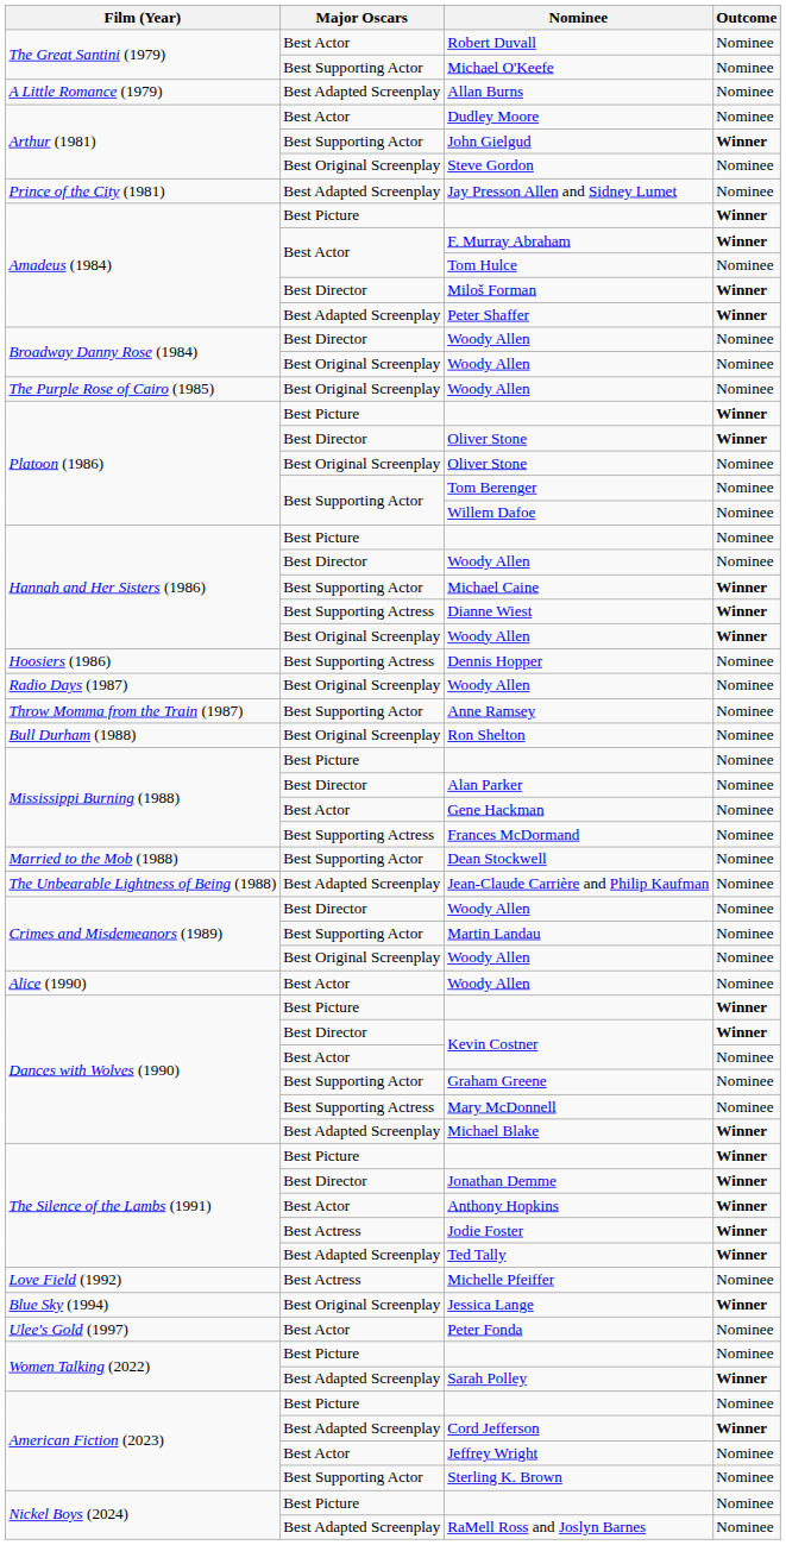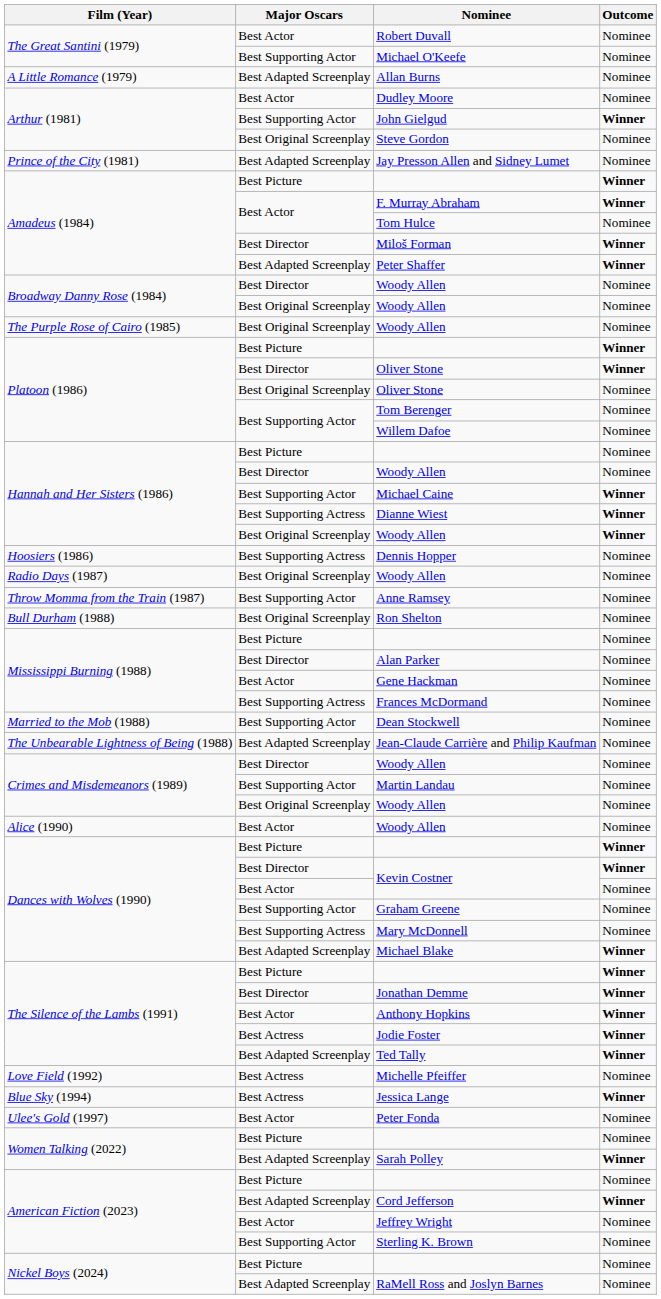 <table class="wikitable sortable">
 <tr>
 <th>Film (Year)</th>
 <th>Major Oscars</th>
 <th>Nominee</th>
 <th>Outcome</th>
 </tr>
 <tr>
 <td rowspan="2"><em><a href='#'>The Great Santini</a></em> (1979)</td>
 <td>Best Actor</td>
 <td><a href='#'>Robert Duvall</a></td>
 <td>Nominee</td>
 </tr>
 <tr>
 <td>Best Supporting Actor</td>
 <td><a href='#'>Michael O'Keefe</a></td>
 <td>Nominee</td>
 </tr>
 <tr>
 <td><em><a href='#'>A Little Romance</a></em> (1979)</td>
 <td>Best Adapted Screenplay</td>
 <td><a href='#'>Allan Burns</a></td>
 <td>Nominee</td>
 </tr>
 <tr>
 <td rowspan="3"><em><a href='#'>Arthur</a></em> (1981)</td>
 <td>Best Actor</td>
 <td><a href='#'>Dudley Moore</a></td>
 <td>Nominee</td>
 </tr>
 <tr>
 <td>Best Supporting Actor</td>
 <td><a href='#'>John Gielgud</a></td>
 <td><strong>Winner</strong></td>
 </tr>
 <tr>
 <td>Best Original Screenplay</td>
 <td><a href='#'>Steve Gordon</a></td>
 <td>Nominee</td>
 </tr>
 <tr>
 <td><em><a href='#'>Prince of the City</a></em> (1981)</td>
 <td>Best Adapted Screenplay</td>
 <td><a href='#'>Jay Presson Allen</a> and <a href='#'>Sidney Lumet</a></td>
 <td>Nominee</td>
 </tr>
 <tr>
 <td rowspan="5"><em><a href='#'>Amadeus</a></em> (1984)</td>
 <td>Best Picture</td>
 <td></td>
 <td><strong>Winner</strong></td>
 </tr>
 <tr>
 <td rowspan="2">Best Actor</td>
 <td><a href='#'>F. Murray Abraham</a></td>
 <td><strong>Winner</strong></td>
 </tr>
 <tr>
 <td><a href='#'>Tom Hulce</a></td>
 <td>Nominee</td>
 </tr>
 <tr>
 <td>Best Director</td>
 <td><a href='#'>Miloš Forman</a></td>
 <td><strong>Winner</strong></td>
 </tr>
 <tr>
 <td>Best Adapted Screenplay</td>
 <td><a href='#'>Peter Shaffer</a></td>
 <td><strong>Winner</strong></td>
 </tr>
 <tr>
 <td rowspan="2"><em><a href='#'>Broadway Danny Rose</a></em> (1984)</td>
 <td>Best Director</td>
 <td><a href='#'>Woody Allen</a></td>
 <td>Nominee</td>
 </tr>
 <tr>
 <td>Best Original Screenplay</td>
 <td><a href='#'>Woody Allen</a></td>
 <td>Nominee</td>
 </tr>
 <tr>
 <td><em><a href='#'>The Purple Rose of Cairo</a></em> (1985)</td>
 <td>Best Original Screenplay</td>
 <td><a href='#'>Woody Allen</a></td>
 <td>Nominee</td>
 </tr>
 <tr>
 <td rowspan="5"><em><a href='#'>Platoon</a></em> (1986)</td>
 <td>Best Picture</td>
 <td></td>
 <td><strong>Winner</strong></td>
 </tr>
 <tr>
 <td>Best Director</td>
 <td><a href='#'>Oliver Stone</a></td>
 <td><strong>Winner</strong></td>
 </tr>
 <tr>
 <td>Best Original Screenplay</td>
 <td><a href='#'>Oliver Stone</a></td>
 <td>Nominee</td>
 </tr>
 <tr>
 <td rowspan="2">Best Supporting Actor</td>
 <td><a href='#'>Tom Berenger</a></td>
 <td>Nominee</td>
 </tr>
 <tr>
 <td><a href='#'>Willem Dafoe</a></td>
 <td>Nominee</td>
 </tr>
 <tr>
 <td rowspan="5"><em><a href='#'>Hannah and Her Sisters</a></em> (1986)</td>
 <td>Best Picture</td>
 <td></td>
 <td>Nominee</td>
 </tr>
 <tr>
 <td>Best Director</td>
 <td><a href='#'>Woody Allen</a></td>
 <td>Nominee</td>
 </tr>
 <tr>
 <td>Best Supporting Actor</td>
 <td><a href='#'>Michael Caine</a></td>
 <td><strong>Winner</strong></td>
 </tr>
 <tr>
 <td>Best Supporting Actress</td>
 <td><a href='#'>Dianne Wiest</a></td>
 <td><strong>Winner</strong></td>
 </tr>
 <tr>
 <td>Best Original Screenplay</td>
 <td><a href='#'>Woody Allen</a></td>
 <td><strong>Winner</strong></td>
 </tr>
 <tr>
 <td><em><a href='#'>Hoosiers</a></em> (1986)</td>
 <td>Best Supporting Actress</td>
 <td><a href='#'>Dennis Hopper</a></td>
 <td>Nominee</td>
 </tr>
 <tr>
 <td><em><a href='#'>Radio Days</a></em> (1987)</td>
 <td>Best Original Screenplay</td>
 <td><a href='#'>Woody Allen</a></td>
 <td>Nominee</td>
 </tr>
 <tr>
 <td><em><a href='#'>Throw Momma from the Train</a></em> (1987)</td>
 <td>Best Supporting Actor</td>
 <td><a href='#'>Anne Ramsey</a></td>
 <td>Nominee</td>
 </tr>
 <tr>
 <td><em><a href='#'>Bull Durham</a></em> (1988)</td>
 <td>Best Original Screenplay</td>
 <td><a href='#'>Ron Shelton</a></td>
 <td>Nominee</td>
 </tr>
 <tr>
 <td rowspan="4"><em><a href='#'>Mississippi Burning</a></em> (1988)</td>
 <td>Best Picture</td>
 <td></td>
 <td>Nominee</td>
 </tr>
 <tr>
 <td>Best Director</td>
 <td><a href='#'>Alan Parker</a></td>
 <td>Nominee</td>
 </tr>
 <tr>
 <td>Best Actor</td>
 <td><a href='#'>Gene Hackman</a></td>
 <td>Nominee</td>
 </tr>
 <tr>
 <td>Best Supporting Actress</td>
 <td><a href='#'>Frances McDormand</a></td>
 <td>Nominee</td>
 </tr>
 <tr>
 <td><em><a href='#'>Married to the Mob</a></em> (1988)</td>
 <td>Best Supporting Actor</td>
 <td><a href='#'>Dean Stockwell</a></td>
 <td>Nominee</td>
 </tr>
 <tr>
 <td><em><a href='#'>The Unbearable Lightness of Being</a></em> (1988)</td>
 <td>Best Adapted Screenplay</td>
 <td><a href='#'>Jean-Claude Carrière</a> and <a href='#'>Philip Kaufman</a></td>
 <td>Nominee</td>
 </tr>
 <tr>
 <td rowspan="3"><em><a href='#'>Crimes and Misdemeanors</a></em> (1989)</td>
 <td>Best Director</td>
 <td><a href='#'>Woody Allen</a></td>
 <td>Nominee</td>
 </tr>
 <tr>
 <td>Best Supporting Actor</td>
 <td><a href='#'>Martin Landau</a></td>
 <td>Nominee</td>
 </tr>
 <tr>
 <td>Best Original Screenplay</td>
 <td><a href='#'>Woody Allen</a></td>
 <td>Nominee</td>
 </tr>
 <tr>
 <td><em><a href='#'>Alice</a></em> (1990)</td>
 <td>Best Actor</td>
 <td><a href='#'>Woody Allen</a></td>
 <td>Nominee</td>
 </tr>
 <tr>
 <td rowspan="6"><em><a href='#'>Dances with Wolves</a></em> (1990)</td>
 <td>Best Picture</td>
 <td></td>
 <td><strong>Winner</strong></td>
 </tr>
 <tr>
 <td>Best Director</td>
 <td rowspan="2"><a href='#'>Kevin Costner</a></td>
 <td><strong>Winner</strong></td>
 </tr>
 <tr>
 <td>Best Actor</td>
 <td>Nominee</td>
 </tr>
 <tr>
 <td>Best Supporting Actor</td>
 <td><a href='#'>Graham Greene</a></td>
 <td>Nominee</td>
 </tr>
 <tr>
 <td>Best Supporting Actress</td>
 <td><a href='#'>Mary McDonnell</a></td>
 <td>Nominee</td>
 </tr>
 <tr>
 <td>Best Adapted Screenplay</td>
 <td><a href='#'>Michael Blake</a></td>
 <td><strong>Winner</strong></td>
 </tr>
 <tr>
 <td rowspan="5"><em><a href='#'>The Silence of the Lambs</a></em> (1991)</td>
 <td>Best Picture</td>
 <td></td>
 <td><strong>Winner</strong></td>
 </tr>
 <tr>
 <td>Best Director</td>
 <td><a href='#'>Jonathan Demme</a></td>
 <td><strong>Winner</strong></td>
 </tr>
 <tr>
 <td>Best Actor</td>
 <td><a href='#'>Anthony Hopkins</a></td>
 <td><strong>Winner</strong></td>
 </tr>
 <tr>
 <td>Best Actress</td>
 <td><a href='#'>Jodie Foster</a></td>
 <td><strong>Winner</strong></td>
 </tr>
 <tr>
 <td>Best Adapted Screenplay</td>
 <td><a href='#'>Ted Tally</a></td>
 <td><strong>Winner</strong></td>
 </tr>
 <tr>
 <td><em><a href='#'>Love Field</a></em> (1992)</td>
 <td>Best Actress</td>
 <td><a href='#'>Michelle Pfeiffer</a></td>
 <td>Nominee</td>
 </tr>
 <tr>
 <td><em><a href='#'>Blue Sky</a></em> (1994)</td>
-<td>Best Original Screenplay</td>
+<td>Best Actress</td>
 <td><a href='#'>Jessica Lange</a></td>
 <td><strong>Winner</strong></td>
 </tr>
 <tr>
 <td><em><a href='#'>Ulee's Gold</a></em> (1997)</td>
 <td>Best Actor</td>
 <td><a href='#'>Peter Fonda</a></td>
 <td>Nominee</td>
 </tr>
 <tr>
 <td rowspan="2"><em><a href='#'>Women Talking</a></em> (2022)</td>
 <td>Best Picture</td>
 <td></td>
 <td>Nominee</td>
 </tr>
 <tr>
 <td>Best Adapted Screenplay</td>
 <td><a href='#'>Sarah Polley</a></td>
 <td><strong>Winner</strong></td>
 </tr>
 <tr>
 <td rowspan="4"><em><a href='#'>American Fiction</a></em> (2023)</td>
 <td>Best Picture</td>
 <td></td>
 <td>Nominee</td>
 </tr>
 <tr>
 <td>Best Adapted Screenplay</td>
 <td><a href='#'>Cord Jefferson</a></td>
 <td><strong>Winner</strong></td>
 </tr>
 <tr>
 <td>Best Actor</td>
 <td><a href='#'>Jeffrey Wright</a></td>
 <td>Nominee</td>
 </tr>
 <tr>
 <td>Best Supporting Actor</td>
 <td><a href='#'>Sterling K. Brown</a></td>
 <td>Nominee</td>
 </tr>
 <tr>
 <td rowspan="2"><em><a href='#'>Nickel Boys</a></em> (2024)</td>
 <td>Best Picture</td>
 <td></td>
 <td>Nominee</td>
 </tr>
 <tr>
 <td>Best Adapted Screenplay</td>
 <td><a href='#'>RaMell Ross</a> and <a href='#'>Joslyn Barnes</a></td>
 <td>Nominee</td>
 </tr>
 </table>
